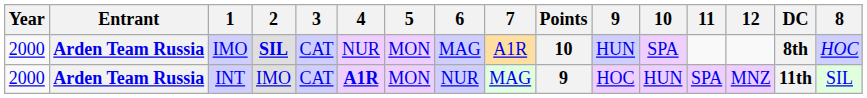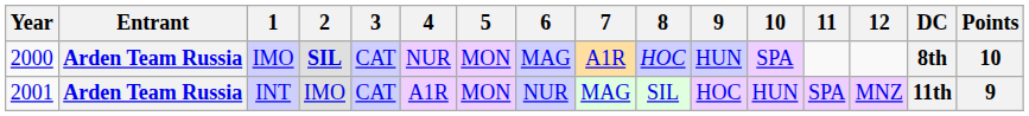 <table class="wikitable" style="text-align:center; font-size:90%">
 <tr>
 <th>Year</th>
 <th>Entrant</th>
 <th>1</th>
 <th>2</th>
 <th>3</th>
 <th>4</th>
 <th>5</th>
 <th>6</th>
 <th>7</th>
-<th>Points</th>
+<th>8</th>
 <th>9</th>
 <th>10</th>
 <th>11</th>
 <th>12</th>
 <th>DC</th>
-<th>8</th>
+<th>Points</th>
 </tr>
 <tr>
 <td><a href='#'>2000</a></td>
 <th><a href='#'>Arden Team Russia</a></th>
 <td style="background:#CFCFFF;"><a href='#'>IMO</a><br></td>
 <td style="background:#DFDFDF;"><strong><a href='#'>SIL</a></strong><br></td>
 <td style="background:#CFCFFF;"><a href='#'>CAT</a><br></td>
 <td style="background:#EFCFFF;"><a href='#'>NUR</a><br></td>
 <td style="background:#EFCFFF;"><a href='#'>MON</a><br></td>
 <td style="background:#CFCFFF;"><a href='#'>MAG</a><br></td>
 <td style="background:#FFDF9F;"><a href='#'>A1R</a><br></td>
-<th>10</th>
+<td style="background:#CFCFFF;"><em><a href='#'>HOC</a></em><br></td>
 <td style="background:#CFCFFF;"><a href='#'>HUN</a><br></td>
 <td style="background:#EFCFFF;"><a href='#'>SPA</a><br></td>
 <td></td>
 <td></td>
 <th>8th</th>
-<td style="background:#CFCFFF;"><em><a href='#'>HOC</a></em><br></td>
+<th>10</th>
 </tr>
 <tr>
-<td><a href='#'>2000</a></td>
+<td><a href='#'>2001</a></td>
 <th><a href='#'>Arden Team Russia</a></th>
 <td style="background:#CFCFFF;"><a href='#'>INT</a><br></td>
 <td style="background:#DFDFDF;"><a href='#'>IMO</a><br></td>
 <td style="background:#CFCFFF;"><a href='#'>CAT</a><br></td>
-<td style="background:#EFCFFF;"><strong><a href='#'>A1R</a><br></strong></td>
+<td style="background:#EFCFFF;"><a href='#'>A1R</a><br></td>
 <td style="background:#EFCFFF;"><a href='#'>MON</a><br></td>
 <td style="background:#CFCFFF;"><a href='#'>NUR</a><br></td>
 <td style="background:#DFFFDF;"><a href='#'>MAG</a><br></td>
-<th>9</th>
+<td style="background:#DFFFDF;"><a href='#'>SIL</a><br></td>
 <td style="background:#EFCFFF;"><a href='#'>HOC</a><br></td>
 <td style="background:#EFCFFF;"><a href='#'>HUN</a><br></td>
 <td style="background:#EFCFFF;"><a href='#'>SPA</a><br></td>
 <td style="background:#EFCFFF;"><a href='#'>MNZ</a><br></td>
 <th>11th</th>
-<td style="background:#DFFFDF;"><a href='#'>SIL</a><br></td>
+<th>9</th>
 </tr>
 </table>
